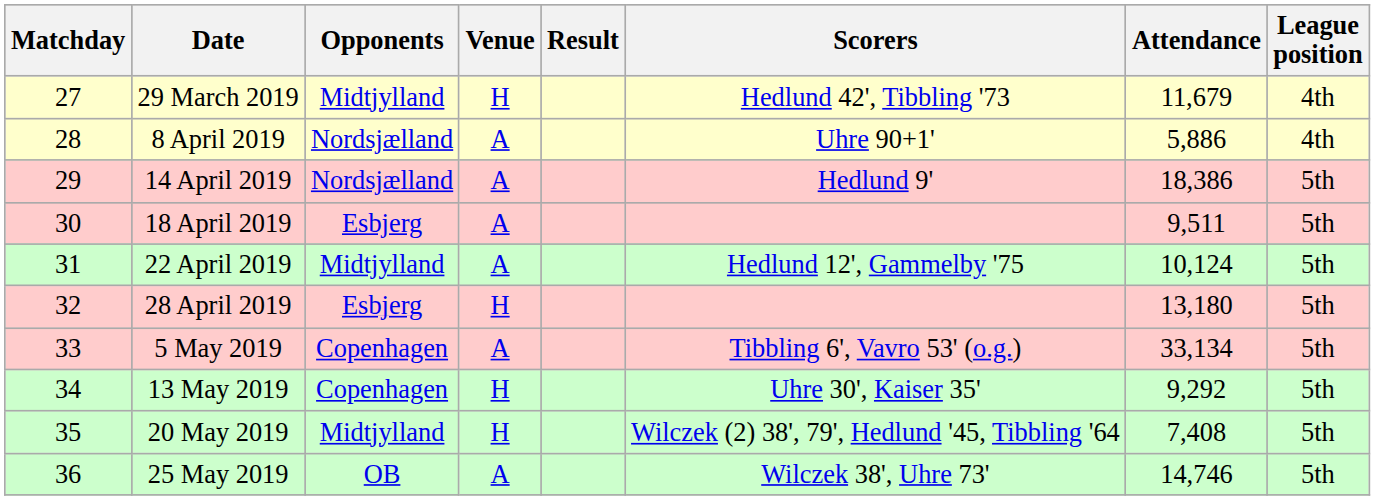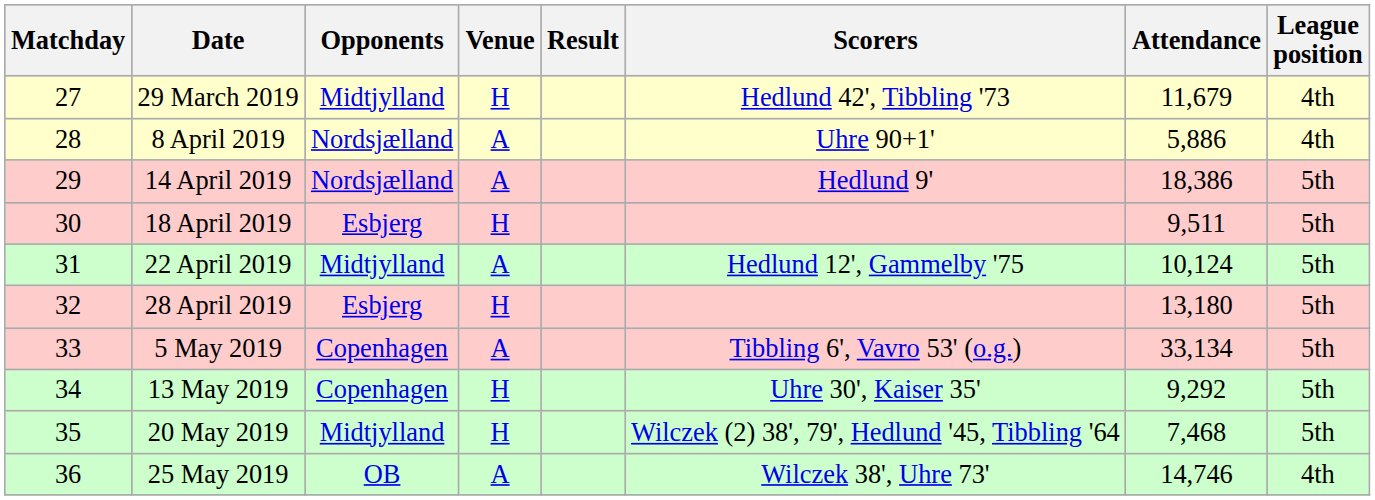 <table class="wikitable" style="text-align:center">
 <tr>
 <th>Matchday</th>
 <th>Date</th>
 <th>Opponents</th>
 <th>Venue</th>
 <th>Result</th>
 <th>Scorers</th>
 <th>Attendance</th>
 <th>League<br>position</th>
 </tr>
 <tr bgcolor="#ffffcc">
 <td>27</td>
 <td>29 March 2019</td>
 <td><a href='#'>Midtjylland</a></td>
 <td><a href='#'>H</a></td>
 <td></td>
 <td><a href='#'>Hedlund</a> 42', <a href='#'>Tibbling</a> '73</td>
 <td>11,679</td>
 <td>4th</td>
 </tr>
 <tr bgcolor="#ffffcc">
 <td>28</td>
 <td>8 April 2019</td>
 <td><a href='#'>Nordsjælland</a></td>
 <td><a href='#'>A</a></td>
 <td></td>
 <td><a href='#'>Uhre</a> 90+1'</td>
 <td>5,886</td>
 <td>4th</td>
 </tr>
 <tr bgcolor="#ffcccc">
 <td>29</td>
 <td>14 April 2019</td>
 <td><a href='#'>Nordsjælland</a></td>
 <td><a href='#'>A</a></td>
 <td></td>
 <td><a href='#'>Hedlund</a> 9'</td>
 <td>18,386</td>
 <td>5th</td>
 </tr>
 <tr bgcolor="#ffcccc">
 <td>30</td>
 <td>18 April 2019</td>
 <td><a href='#'>Esbjerg</a></td>
-<td><a href='#'>A</a></td>
+<td><a href='#'>H</a></td>
 <td></td>
 <td></td>
 <td>9,511</td>
 <td>5th</td>
 </tr>
 <tr bgcolor="#ccffcc">
 <td>31</td>
 <td>22 April 2019</td>
 <td><a href='#'>Midtjylland</a></td>
 <td><a href='#'>A</a></td>
 <td></td>
 <td><a href='#'>Hedlund</a> 12', <a href='#'>Gammelby</a> '75</td>
 <td>10,124</td>
 <td>5th</td>
 </tr>
 <tr bgcolor="#ffcccc">
 <td>32</td>
 <td>28 April 2019</td>
 <td><a href='#'>Esbjerg</a></td>
 <td><a href='#'>H</a></td>
 <td></td>
 <td></td>
 <td>13,180</td>
 <td>5th</td>
 </tr>
 <tr bgcolor="#ffcccc">
 <td>33</td>
 <td>5 May 2019</td>
 <td><a href='#'>Copenhagen</a></td>
 <td><a href='#'>A</a></td>
 <td></td>
 <td><a href='#'>Tibbling</a> 6', <a href='#'>Vavro</a> 53' (<a href='#'>o.g.</a>)</td>
 <td>33,134</td>
 <td>5th</td>
 </tr>
 <tr bgcolor="#ccffcc">
 <td>34</td>
 <td>13 May 2019</td>
 <td><a href='#'>Copenhagen</a></td>
 <td><a href='#'>H</a></td>
 <td></td>
 <td><a href='#'>Uhre</a> 30', <a href='#'>Kaiser</a> 35'</td>
 <td>9,292</td>
 <td>5th</td>
 </tr>
 <tr bgcolor="#ccffcc">
 <td>35</td>
 <td>20 May 2019</td>
 <td><a href='#'>Midtjylland</a></td>
 <td><a href='#'>H</a></td>
 <td></td>
 <td><a href='#'>Wilczek</a> (2) 38', 79', <a href='#'>Hedlund</a> '45, <a href='#'>Tibbling</a> '64</td>
-<td>7,408</td>
+<td>7,468</td>
 <td>5th</td>
 </tr>
 <tr bgcolor="#ccffcc">
 <td>36</td>
 <td>25 May 2019</td>
 <td><a href='#'>OB</a></td>
 <td><a href='#'>A</a></td>
 <td></td>
 <td><a href='#'>Wilczek</a> 38', <a href='#'>Uhre</a> 73'</td>
 <td>14,746</td>
-<td>5th</td>
+<td>4th</td>
 </tr>
 </table>
